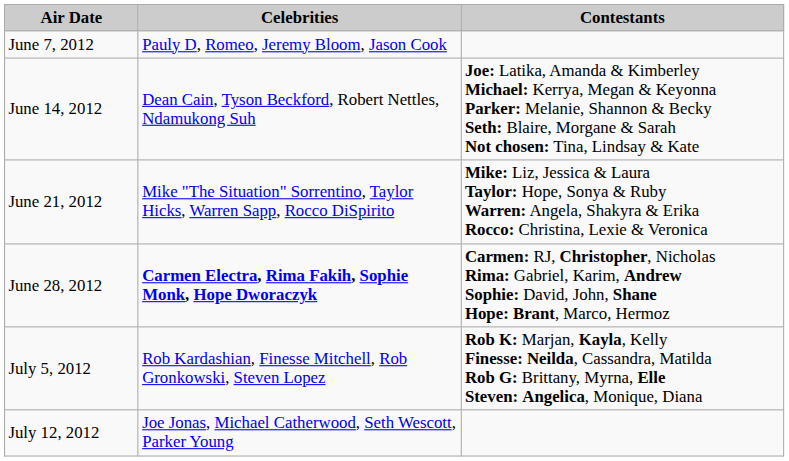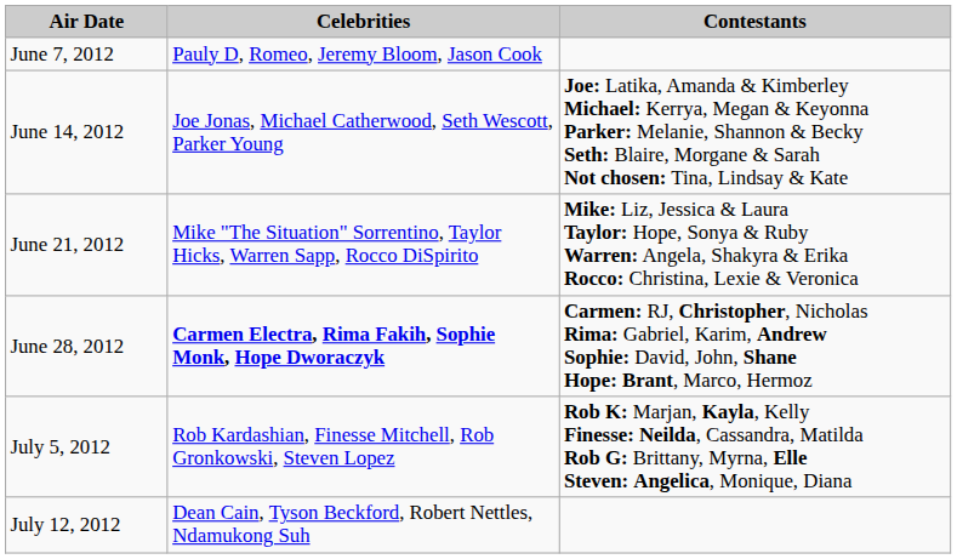 <table class="wikitable" border="1">
 <tr>
 <td bgcolor="#CCCCCC"   align="center" width="120"><strong>Air Date</strong></td>
 <td bgcolor="#CCCCCC" align="center" width="300"><strong>Celebrities</strong></td>
 <td bgcolor="#CCCCCC" align="center" width="300"><strong>Contestants</strong></td>
 </tr>
 <tr>
 <td>June 7, 2012</td>
 <td><a href='#'>Pauly D</a>, <a href='#'>Romeo</a>, <a href='#'>Jeremy Bloom</a>, <a href='#'>Jason Cook</a></td>
 </tr>
 <tr>
 <td>June 14, 2012</td>
-<td><a href='#'>Dean Cain</a>, <a href='#'>Tyson Beckford</a>, Robert Nettles, <a href='#'>Ndamukong Suh</a></td>
+<td><a href='#'>Joe Jonas</a>, <a href='#'>Michael Catherwood</a>, <a href='#'>Seth Wescott</a>, <a href='#'>Parker Young</a></td>
 <td><strong>Joe:</strong> Latika, Amanda & Kimberley<br><strong>Michael:</strong> Kerrya, Megan & Keyonna<br><strong>Parker:</strong> Melanie, Shannon & Becky<br><strong>Seth:</strong> Blaire, Morgane & Sarah<br><strong>Not chosen:</strong> Tina, Lindsay & Kate</td>
 </tr>
 <tr>
 <td>June 21, 2012</td>
 <td><a href='#'>Mike "The Situation" Sorrentino</a>, <a href='#'>Taylor Hicks</a>, <a href='#'>Warren Sapp</a>, <a href='#'>Rocco DiSpirito</a></td>
 <td><strong>Mike:</strong> Liz, Jessica & Laura<br><strong>Taylor:</strong> Hope, Sonya & Ruby<br><strong>Warren:</strong> Angela, Shakyra & Erika<br><strong>Rocco:</strong> Christina, Lexie & Veronica</td>
 </tr>
 <tr>
 <td>June 28, 2012</td>
 <td><strong><a href='#'>Carmen Electra</a>, <a href='#'>Rima Fakih</a>, <a href='#'>Sophie Monk</a>, <a href='#'>Hope Dworaczyk</a></strong></td>
 <td><strong>Carmen:</strong> RJ, <strong>Christopher</strong>, Nicholas<br><strong>Rima:</strong> Gabriel, Karim, <strong>Andrew</strong><br><strong>Sophie:</strong> David, John, <strong>Shane</strong><br><strong>Hope:</strong> <strong>Brant</strong>, Marco, Hermoz</td>
 </tr>
 <tr>
 <td>July 5, 2012</td>
 <td><a href='#'>Rob Kardashian</a>, <a href='#'>Finesse Mitchell</a>, <a href='#'>Rob Gronkowski</a>, <a href='#'>Steven Lopez</a></td>
 <td><strong>Rob K:</strong> Marjan, <strong>Kayla</strong>, Kelly<br><strong>Finesse:</strong> <strong>Neilda</strong>, Cassandra, Matilda<br><strong>Rob G:</strong> Brittany, Myrna, <strong>Elle</strong><br><strong>Steven:</strong> <strong>Angelica</strong>, Monique, Diana<br></td>
 </tr>
 <tr>
 <td>July 12, 2012</td>
-<td><a href='#'>Joe Jonas</a>, <a href='#'>Michael Catherwood</a>, <a href='#'>Seth Wescott</a>, <a href='#'>Parker Young</a></td>
+<td><a href='#'>Dean Cain</a>, <a href='#'>Tyson Beckford</a>, Robert Nettles, <a href='#'>Ndamukong Suh</a></td>
 <td></td>
 </tr>
 </table>
